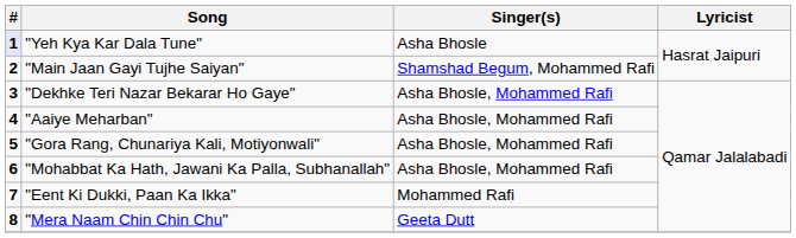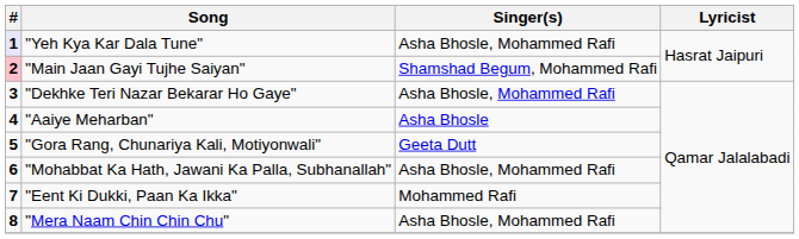 <table class="wikitable">
 <tr>
 <th><strong>#</strong></th>
 <th>Song</th>
 <th>Singer(s)</th>
 <th>Lyricist</th>
 </tr>
 <tr>
 <td style="background: lavender;"><strong>1</strong></td>
 <td>"Yeh Kya Kar Dala Tune"</td>
-<td>Asha Bhosle</td>
+<td>Asha Bhosle, Mohammed Rafi</td>
 <td rowspan="2">Hasrat Jaipuri</td>
 </tr>
 <tr>
-<td><strong>2</strong></td>
+<td style="background: pink;"><strong>2</strong></td>
 <td>"Main Jaan Gayi Tujhe Saiyan"</td>
 <td><a href='#'>Shamshad Begum</a>, Mohammed Rafi</td>
 </tr>
 <tr>
 <td><strong>3</strong></td>
 <td>"Dekhke Teri Nazar Bekarar Ho Gaye"</td>
 <td>Asha Bhosle, <a href='#'>Mohammed Rafi</a></td>
 <td rowspan="6">Qamar Jalalabadi</td>
 </tr>
 <tr>
 <td><strong>4</strong></td>
 <td>"Aaiye Meharban"</td>
-<td>Asha Bhosle, Mohammed Rafi</td>
+<td><a href='#'>Asha Bhosle</a></td>
 </tr>
 <tr>
 <td><strong>5</strong></td>
 <td>"Gora Rang, Chunariya Kali, Motiyonwali"</td>
-<td>Asha Bhosle, Mohammed Rafi</td>
+<td><a href='#'>Geeta Dutt</a></td>
 </tr>
 <tr>
 <td><strong>6</strong></td>
 <td>"Mohabbat Ka Hath, Jawani Ka Palla, Subhanallah"</td>
 <td>Asha Bhosle, Mohammed Rafi</td>
 </tr>
 <tr>
 <td><strong>7</strong></td>
 <td>"Eent Ki Dukki, Paan Ka Ikka"</td>
 <td>Mohammed Rafi</td>
 </tr>
 <tr>
 <td><strong>8</strong></td>
 <td>"<a href='#'>Mera Naam Chin Chin Chu</a>"</td>
-<td><a href='#'>Geeta Dutt</a></td>
+<td>Asha Bhosle, Mohammed Rafi</td>
 </tr>
 <tr>
 </tr>
 </table>
